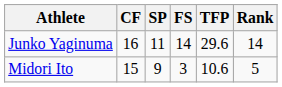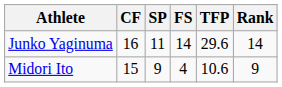 <table class="wikitable" border="1" style="font-size:90%">
 <tr>
 <th>Athlete</th>
 <th>CF</th>
 <th>SP</th>
 <th>FS</th>
 <th>TFP</th>
 <th>Rank</th>
 </tr>
 <tr align=center>
 <td align=left><a href='#'>Junko Yaginuma</a></td>
 <td>16</td>
 <td>11</td>
 <td>14</td>
 <td>29.6</td>
 <td>14</td>
 </tr>
 <tr align=center>
 <td align=left><a href='#'>Midori Ito</a></td>
 <td>15</td>
 <td>9</td>
-<td>3</td>
+<td>4</td>
 <td>10.6</td>
-<td>5</td>
+<td>9</td>
 </tr>
 </table>
